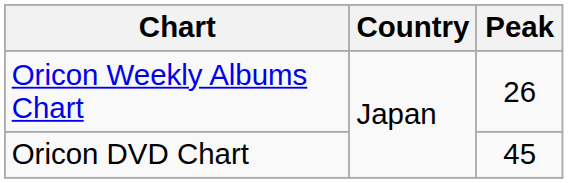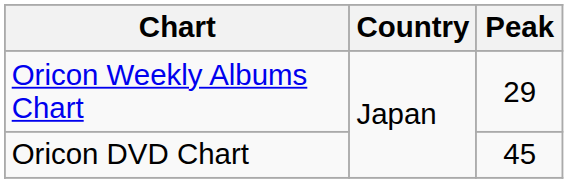 <table class="wikitable">
 <tr>
 <th style="width:180px;">Chart</th>
 <th style="width:60px;">Country</th>
 <th style="width:40px;">Peak</th>
 </tr>
 <tr>
 <td><a href='#'>Oricon Weekly Albums Chart</a></td>
 <td rowspan=2>Japan</td>
-<td style="text-align:center">26</td>
+<td style="text-align:center">29</td>
 </tr>
 <tr>
 <td>Oricon DVD Chart</td>
 <td style="text-align:center">45</td>
 </tr>
 </table>
